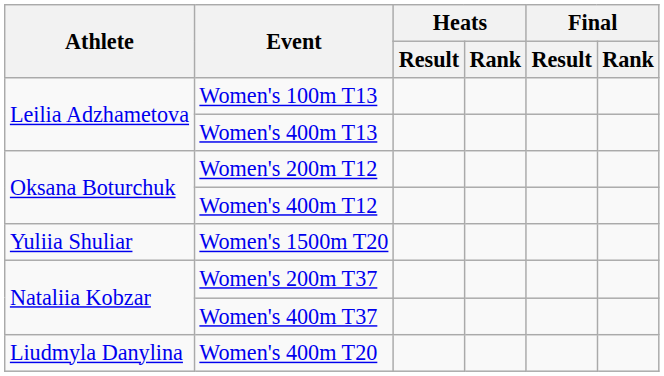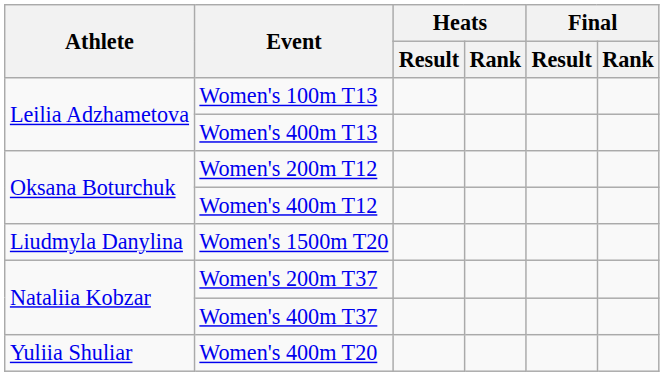 <table class=wikitable style="font-size:95%">
 <tr>
 <th rowspan="2">Athlete</th>
 <th rowspan="2">Event</th>
 <th colspan="2">Heats</th>
 <th colspan="3">Final</th>
 </tr>
 <tr>
 <th>Result</th>
 <th>Rank</th>
 <th>Result</th>
 <th>Rank</th>
 </tr>
 <tr>
 <td rowspan=2><a href='#'>Leilia Adzhametova</a></td>
 <td><a href='#'>Women's 100m T13</a></td>
 <td></td>
 <td></td>
 <td></td>
 <td></td>
 </tr>
 <tr>
 <td><a href='#'>Women's 400m T13</a></td>
 <td></td>
 <td></td>
 <td></td>
 <td></td>
 </tr>
 <tr>
 <td rowspan=2><a href='#'>Oksana Boturchuk</a></td>
 <td><a href='#'>Women's 200m T12</a></td>
 <td></td>
 <td></td>
 <td></td>
 <td></td>
 </tr>
 <tr>
 <td><a href='#'>Women's 400m T12</a></td>
 <td></td>
 <td></td>
 <td></td>
 <td></td>
 </tr>
 <tr>
-<td><a href='#'>Yuliia Shuliar</a></td>
+<td><a href='#'>Liudmyla Danylina</a></td>
 <td><a href='#'>Women's 1500m T20</a></td>
 <td></td>
 <td></td>
 <td></td>
 <td></td>
 </tr>
 <tr>
 <td rowspan=2><a href='#'>Nataliia Kobzar</a></td>
 <td><a href='#'>Women's 200m T37</a></td>
 <td></td>
 <td></td>
 <td></td>
 <td></td>
 </tr>
 <tr>
 <td><a href='#'>Women's 400m T37</a></td>
 <td></td>
 <td></td>
 <td></td>
 <td></td>
 </tr>
 <tr>
-<td><a href='#'>Liudmyla Danylina</a></td>
+<td><a href='#'>Yuliia Shuliar</a></td>
 <td><a href='#'>Women's 400m T20</a></td>
 <td></td>
 <td></td>
 <td></td>
 <td></td>
 </tr>
 </table>
